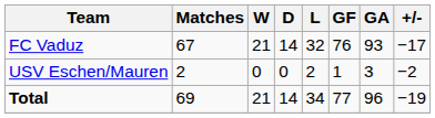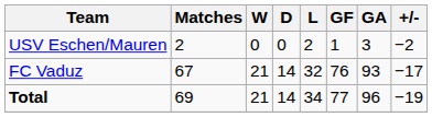 <table class="wikitable">
 <tr>
 <th>Team</th>
 <th>Matches</th>
 <th>W</th>
 <th>D</th>
 <th>L</th>
 <th>GF</th>
 <th>GA</th>
 <th>+/-</th>
 </tr>
 <tr>
+<td><a href='#'>USV Eschen/Mauren</a></td>
+<td>2</td>
+<td>0</td>
+<td>0</td>
+<td>2</td>
+<td>1</td>
+<td>3</td>
+<td>−2</td>
+</tr>
+<tr>
 <td><a href='#'>FC Vaduz</a></td>
 <td>67</td>
 <td>21</td>
 <td>14</td>
 <td>32</td>
 <td>76</td>
 <td>93</td>
 <td>−17</td>
-</tr>
-<tr>
-<td><a href='#'>USV Eschen/Mauren</a></td>
-<td>2</td>
-<td>0</td>
-<td>0</td>
-<td>2</td>
-<td>1</td>
-<td>3</td>
-<td>−2</td>
 </tr>
 <tr>
 <td><strong>Total</strong></td>
 <td>69</td>
 <td>21</td>
 <td>14</td>
 <td>34</td>
 <td>77</td>
 <td>96</td>
 <td>−19</td>
 </tr>
 <tr>
 </tr>
 </table>
